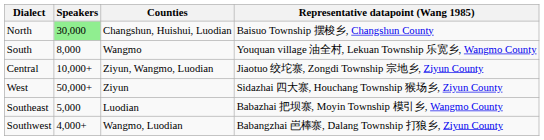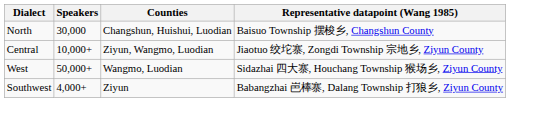 <table class="wikitable">
 <tr>
 <th>Dialect</th>
 <th>Speakers</th>
 <th>Counties</th>
 <th>Representative datapoint (Wang 1985)</th>
 </tr>
 <tr>
 <td>North</td>
-<td style="background: lightgreen;">30,000</td>
+<td>30,000</td>
 <td>Changshun, Huishui, Luodian</td>
 <td>Baisuo Township 摆梭乡, <a href='#'>Changshun County</a></td>
-</tr>
-<tr>
-<td>South</td>
-<td>8,000</td>
-<td>Wangmo</td>
-<td>Youquan village 油全村, Lekuan Township 乐宽乡, <a href='#'>Wangmo County</a></td>
 </tr>
 <tr>
 <td>Central</td>
 <td>10,000+</td>
 <td>Ziyun, Wangmo, Luodian</td>
 <td>Jiaotuo 绞坨寨, Zongdi Township 宗地乡, <a href='#'>Ziyun County</a></td>
 </tr>
 <tr>
 <td>West</td>
 <td>50,000+</td>
-<td>Ziyun</td>
+<td>Wangmo, Luodian</td>
 <td>Sidazhai 四大寨, Houchang Township 猴场乡, <a href='#'>Ziyun County</a></td>
-</tr>
-<tr>
-<td>Southeast</td>
-<td>5,000</td>
-<td>Luodian</td>
-<td>Babazhai 把坝寨, Moyin Township 模引乡, <a href='#'>Wangmo County</a></td>
 </tr>
 <tr>
 <td>Southwest</td>
 <td>4,000+</td>
-<td>Wangmo, Luodian</td>
+<td>Ziyun</td>
 <td>Babangzhai 岜棒寨, Dalang Township 打狼乡, <a href='#'>Ziyun County</a></td>
 </tr>
 </table>
